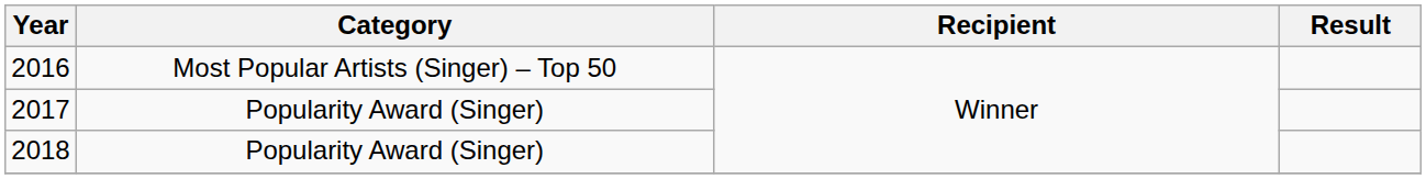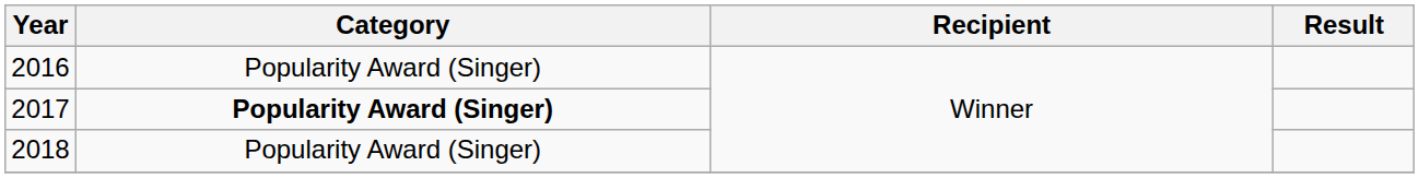 <table class="wikitable" style="text-align:center">
 <tr>
 <th width="5%">Year</th>
 <th width="45%">Category</th>
 <th width="40%">Recipient</th>
 <th width="10%">Result</th>
 </tr>
 <tr>
 <td>2016</td>
-<td>Most Popular Artists (Singer) – Top 50</td>
+<td>Popularity Award (Singer)</td>
 <td rowspan='3'>Winner</td>
 <td></td>
 </tr>
 <tr>
 <td>2017</td>
-<td>Popularity Award (Singer)</td>
+<td><strong>Popularity Award (Singer)</strong></td>
 <td></td>
 </tr>
 <tr>
 <td>2018</td>
 <td>Popularity Award (Singer)</td>
 <td></td>
 </tr>
 <tr>
 </tr>
 </table>
